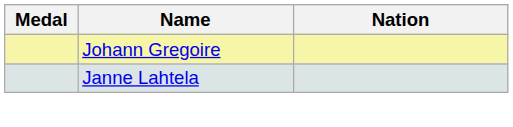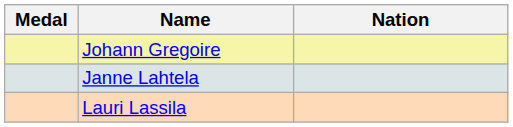 <table class=wikitable style="border:1px solid #AAAAAA;font-size:90%">
 <tr bgcolor="#E4E4E4">
 <th width=50>Medal</th>
 <th width=160>Name</th>
 <th width=160>Nation</th>
 </tr>
 <tr bgcolor="#F7F6A8">
 <td align="center"></td>
 <td><a href='#'>Johann Gregoire</a></td>
 <td></td>
 </tr>
 <tr bgcolor="#DCE5E5">
 <td align="center"></td>
 <td><a href='#'>Janne Lahtela</a></td>
 <td></td>
 </tr>
+<tr bgcolor="#FFDAB9">
+<td align="center"></td>
+<td><a href='#'>Lauri Lassila</a></td>
+<td></td>
+</tr>
 </table>
